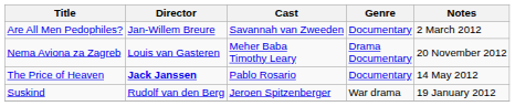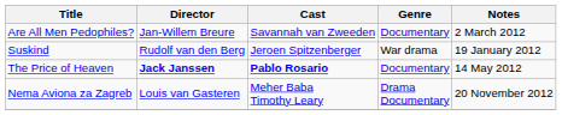 <table class="wikitable">
 <tr>
 <th>Title</th>
 <th>Director</th>
 <th>Cast</th>
 <th>Genre</th>
 <th>Notes</th>
 </tr>
 <tr>
 <td><a href='#'>Are All Men Pedophiles?</a></td>
 <td><a href='#'>Jan-Willem Breure</a></td>
 <td><a href='#'>Savannah van Zweeden</a></td>
 <td><a href='#'>Documentary</a></td>
 <td>2 March 2012</td>
 </tr>
 <tr>
+<td><a href='#'>Suskind</a></td>
+<td><a href='#'>Rudolf van den Berg</a></td>
+<td><a href='#'>Jeroen Spitzenberger</a></td>
+<td>War drama</td>
+<td>19 January 2012</td>
+</tr>
+<tr>
+<td><a href='#'>The Price of Heaven</a></td>
+<td><strong><a href='#'>Jack Janssen</a></strong></td>
+<td><strong><a href='#'>Pablo Rosario</a></strong></td>
+<td><a href='#'>Documentary</a></td>
+<td>14 May 2012</td>
+</tr>
+<tr>
 <td><a href='#'>Nema Aviona za Zagreb</a></td>
 <td><a href='#'>Louis van Gasteren</a></td>
 <td><a href='#'>Meher Baba</a><br><a href='#'>Timothy Leary</a></td>
 <td><a href='#'>Drama</a><br><a href='#'>Documentary</a></td>
 <td>20 November 2012</td>
 </tr>
 <tr>
-<td><a href='#'>The Price of Heaven</a></td>
-<td><strong><a href='#'>Jack Janssen</a></strong></td>
-<td><a href='#'>Pablo Rosario</a></td>
-<td><a href='#'>Documentary</a></td>
-<td>14 May 2012</td>
-</tr>
-<tr>
-<td><a href='#'>Suskind</a></td>
-<td><a href='#'>Rudolf van den Berg</a></td>
-<td><a href='#'>Jeroen Spitzenberger</a></td>
-<td>War drama</td>
-<td>19 January 2012</td>
-</tr>
-<tr>
 </tr>
 </table>
